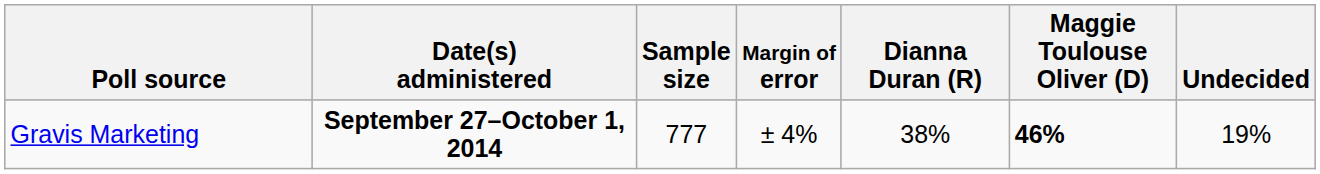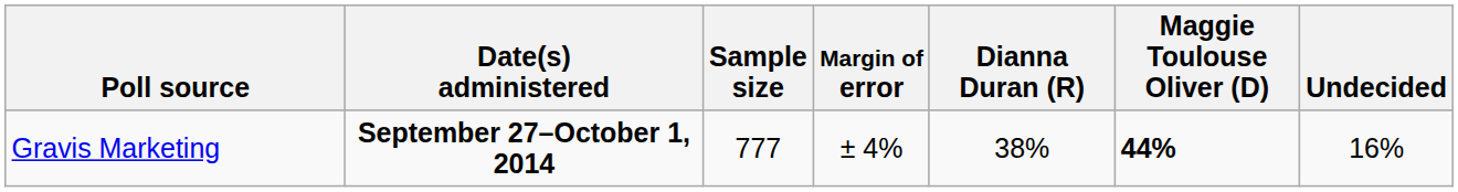 <table class="wikitable">
 <tr valign= bottom>
 <th style="width:190px;">Poll source</th>
 <th style="width:200px;">Date(s)<br>administered</th>
 <th class=small>Sample<br>size</th>
 <th><small>Margin of</small><br>error</th>
 <th style="width:100px;">Dianna<br>Duran (R)</th>
 <th style="width:100px;">Maggie<br>Toulouse<br>Oliver (D)</th>
 <th style="width:40px;">Undecided</th>
 </tr>
 <tr>
 <td><a href='#'>Gravis Marketing</a></td>
 <td align=center><strong>September 27–October 1, 2014</strong></td>
 <td align=center>777</td>
 <td align=center>± 4%</td>
 <td align=center>38%</td>
-<td><strong>46%</strong></td>
-<td align=center>19%</td>
+<td><strong>44%</strong></td>
+<td align=center>16%</td>
 </tr>
 </table>
